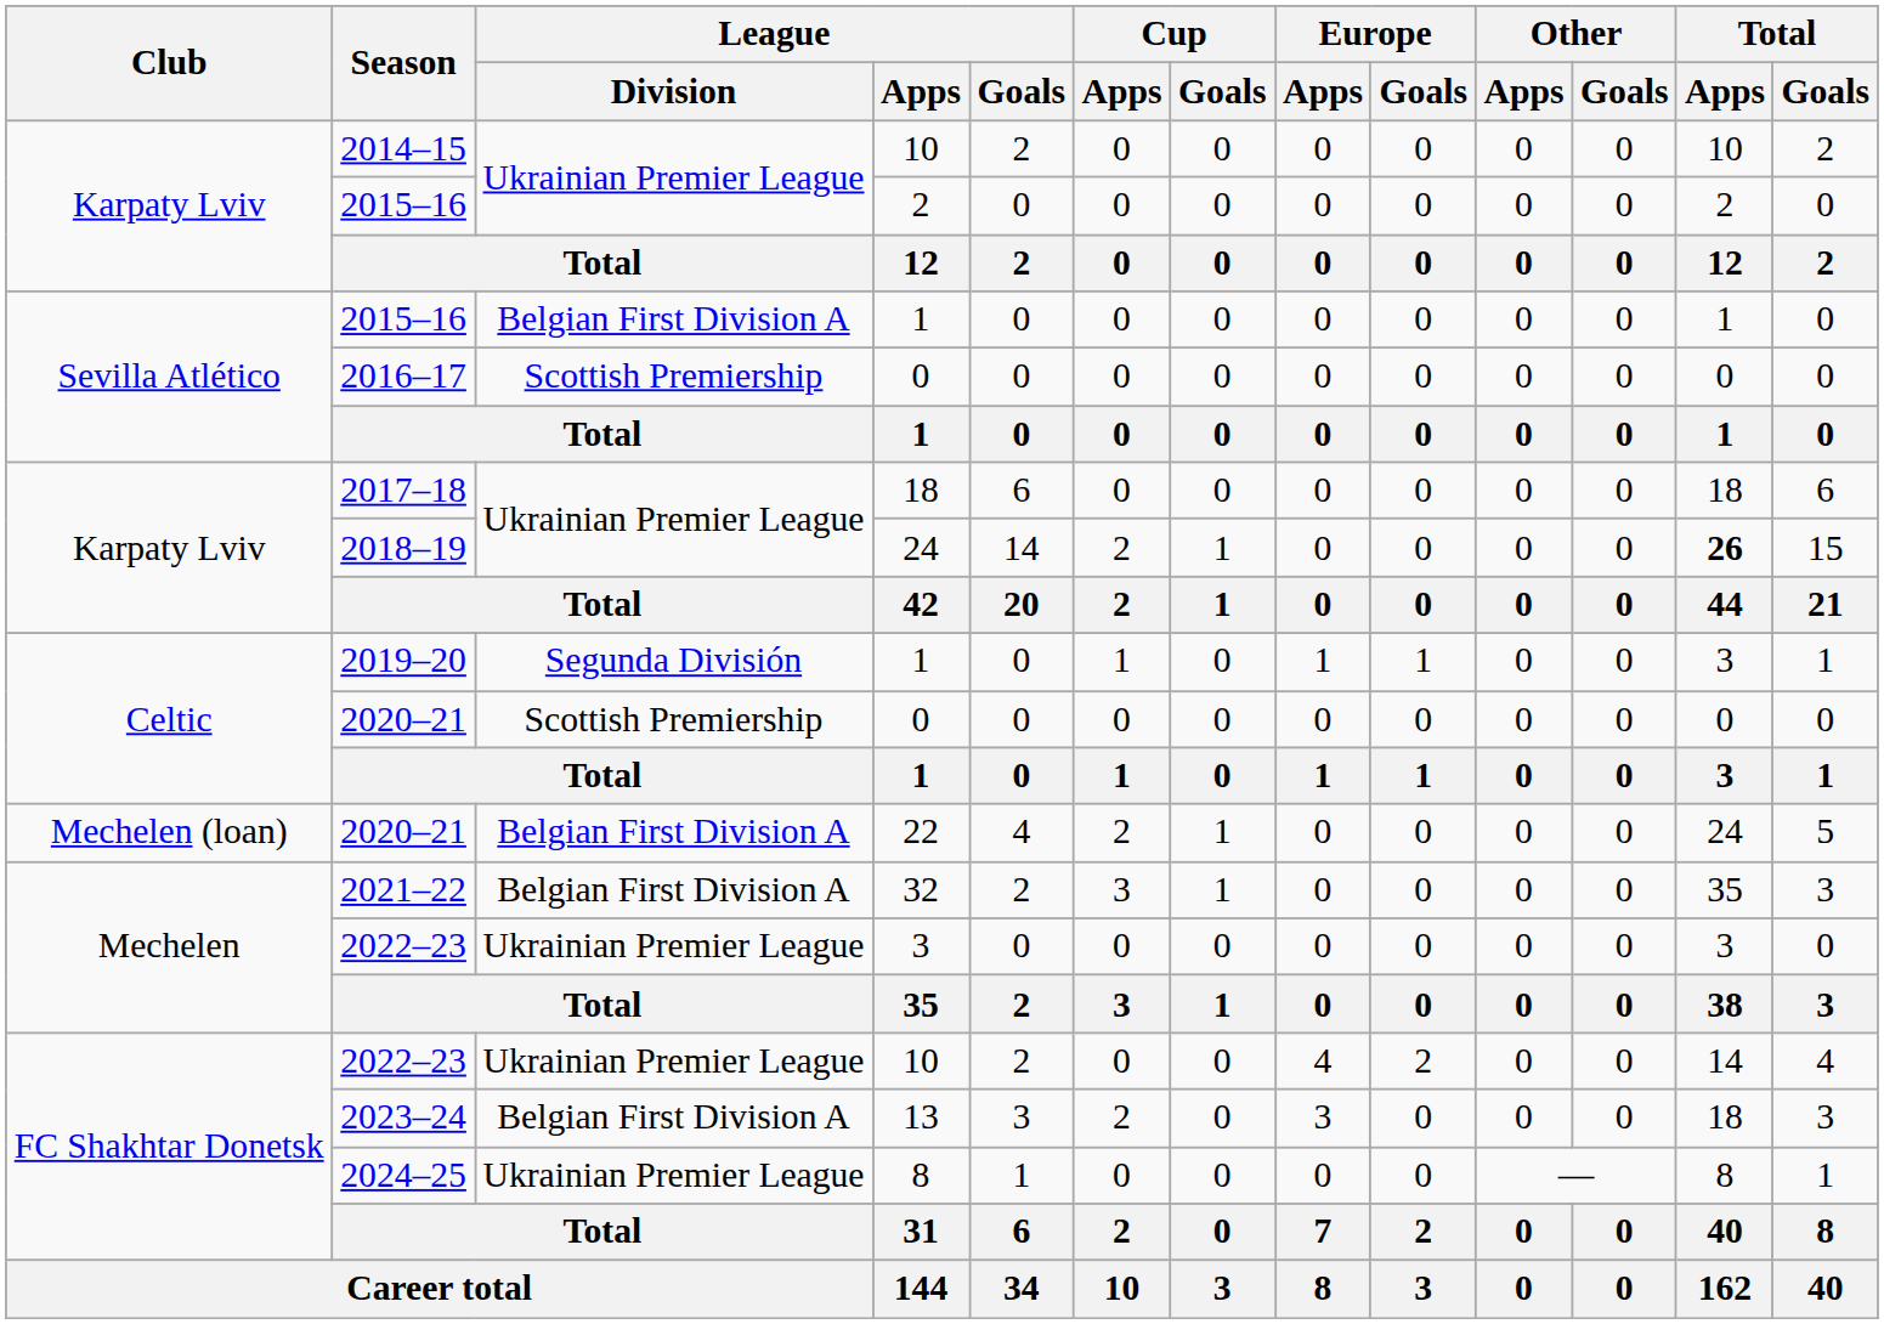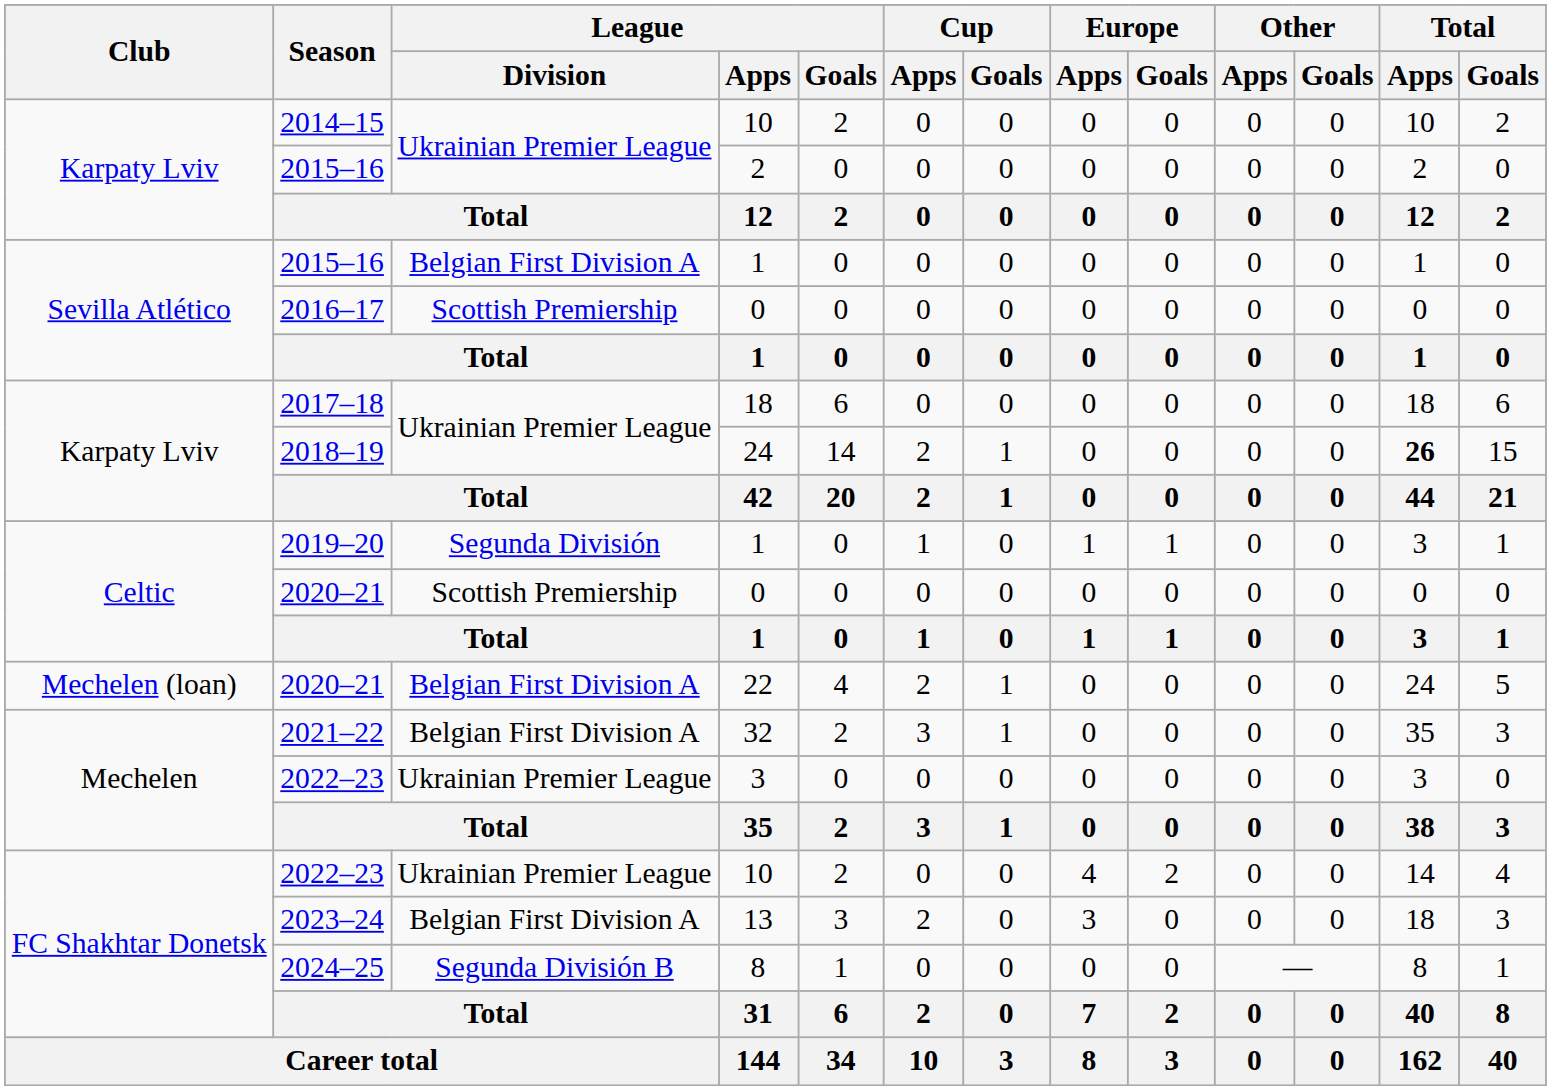 <table class="wikitable" style="text-align:center">
 <tr>
 <th rowspan="2">Club</th>
 <th rowspan="2">Season</th>
 <th colspan="3">League</th>
 <th colspan="2">Cup</th>
 <th colspan="2">Europe</th>
 <th colspan="2">Other</th>
 <th colspan="2">Total</th>
 </tr>
 <tr>
 <th>Division</th>
 <th>Apps</th>
 <th>Goals</th>
 <th>Apps</th>
 <th>Goals</th>
 <th>Apps</th>
 <th>Goals</th>
 <th>Apps</th>
 <th>Goals</th>
 <th>Apps</th>
 <th>Goals</th>
 </tr>
 <tr>
 <td rowspan="3"><a href='#'>Karpaty Lviv</a></td>
 <td><a href='#'>2014–15</a></td>
 <td rowspan="2"><a href='#'>Ukrainian Premier League</a></td>
 <td>10</td>
 <td>2</td>
 <td>0</td>
 <td>0</td>
 <td>0</td>
 <td>0</td>
 <td>0</td>
 <td>0</td>
 <td>10</td>
 <td>2</td>
 </tr>
 <tr>
 <td><a href='#'>2015–16</a></td>
 <td>2</td>
 <td>0</td>
 <td>0</td>
 <td>0</td>
 <td>0</td>
 <td>0</td>
 <td>0</td>
 <td>0</td>
 <td>2</td>
 <td>0</td>
 </tr>
 <tr>
 <th colspan="2">Total</th>
 <th>12</th>
 <th>2</th>
 <th>0</th>
 <th>0</th>
 <th>0</th>
 <th>0</th>
 <th>0</th>
 <th>0</th>
 <th>12</th>
 <th>2</th>
 </tr>
 <tr>
 <td rowspan="3"><a href='#'>Sevilla Atlético</a></td>
 <td><a href='#'>2015–16</a></td>
 <td><a href='#'>Belgian First Division A</a></td>
 <td>1</td>
 <td>0</td>
 <td>0</td>
 <td>0</td>
 <td>0</td>
 <td>0</td>
 <td>0</td>
 <td>0</td>
 <td>1</td>
 <td>0</td>
 </tr>
 <tr>
 <td><a href='#'>2016–17</a></td>
 <td><a href='#'>Scottish Premiership</a></td>
 <td>0</td>
 <td>0</td>
 <td>0</td>
 <td>0</td>
 <td>0</td>
 <td>0</td>
 <td>0</td>
 <td>0</td>
 <td>0</td>
 <td>0</td>
 </tr>
 <tr>
 <th colspan="2">Total</th>
 <th>1</th>
 <th>0</th>
 <th>0</th>
 <th>0</th>
 <th>0</th>
 <th>0</th>
 <th>0</th>
 <th>0</th>
 <th>1</th>
 <th>0</th>
 </tr>
 <tr>
 <td rowspan="3">Karpaty Lviv</td>
 <td><a href='#'>2017–18</a></td>
 <td rowspan="2">Ukrainian Premier League</td>
 <td>18</td>
 <td>6</td>
 <td>0</td>
 <td>0</td>
 <td>0</td>
 <td>0</td>
 <td>0</td>
 <td>0</td>
 <td>18</td>
 <td>6</td>
 </tr>
 <tr>
 <td><a href='#'>2018–19</a></td>
 <td>24</td>
 <td>14</td>
 <td>2</td>
 <td>1</td>
 <td>0</td>
 <td>0</td>
 <td>0</td>
 <td>0</td>
 <td><strong>26</strong></td>
 <td>15</td>
 </tr>
 <tr>
 <th colspan="2">Total</th>
 <th>42</th>
 <th>20</th>
 <th>2</th>
 <th>1</th>
 <th>0</th>
 <th>0</th>
 <th>0</th>
 <th>0</th>
 <th>44</th>
 <th>21</th>
 </tr>
 <tr>
 <td rowspan="3"><a href='#'>Celtic</a></td>
 <td><a href='#'>2019–20</a></td>
 <td><a href='#'>Segunda División</a></td>
 <td>1</td>
 <td>0</td>
 <td>1</td>
 <td>0</td>
 <td>1</td>
 <td>1</td>
 <td>0</td>
 <td>0</td>
 <td>3</td>
 <td>1</td>
 </tr>
 <tr>
 <td><a href='#'>2020–21</a></td>
 <td>Scottish Premiership</td>
 <td>0</td>
 <td>0</td>
 <td>0</td>
 <td>0</td>
 <td>0</td>
 <td>0</td>
 <td>0</td>
 <td>0</td>
 <td>0</td>
 <td>0</td>
 </tr>
 <tr>
 <th colspan="2">Total</th>
 <th>1</th>
 <th>0</th>
 <th>1</th>
 <th>0</th>
 <th>1</th>
 <th>1</th>
 <th>0</th>
 <th>0</th>
 <th>3</th>
 <th>1</th>
 </tr>
 <tr>
 <td><a href='#'>Mechelen</a> (loan)</td>
 <td><a href='#'>2020–21</a></td>
 <td><a href='#'>Belgian First Division A</a></td>
 <td>22</td>
 <td>4</td>
 <td>2</td>
 <td>1</td>
 <td>0</td>
 <td>0</td>
 <td>0</td>
 <td>0</td>
 <td>24</td>
 <td>5</td>
 </tr>
 <tr>
 <td rowspan="3">Mechelen</td>
 <td><a href='#'>2021–22</a></td>
 <td>Belgian First Division A</td>
 <td>32</td>
 <td>2</td>
 <td>3</td>
 <td>1</td>
 <td>0</td>
 <td>0</td>
 <td>0</td>
 <td>0</td>
 <td>35</td>
 <td>3</td>
 </tr>
 <tr>
 <td><a href='#'>2022–23</a></td>
 <td>Ukrainian Premier League</td>
 <td>3</td>
 <td>0</td>
 <td>0</td>
 <td>0</td>
 <td>0</td>
 <td>0</td>
 <td>0</td>
 <td>0</td>
 <td>3</td>
 <td>0</td>
 </tr>
 <tr>
 <th colspan="2">Total</th>
 <th>35</th>
 <th>2</th>
 <th>3</th>
 <th>1</th>
 <th>0</th>
 <th>0</th>
 <th>0</th>
 <th>0</th>
 <th>38</th>
 <th>3</th>
 </tr>
 <tr>
 <td rowspan="4"><a href='#'>FC Shakhtar Donetsk</a></td>
 <td><a href='#'>2022–23</a></td>
 <td>Ukrainian Premier League</td>
 <td>10</td>
 <td>2</td>
 <td>0</td>
 <td>0</td>
 <td>4</td>
 <td>2</td>
 <td>0</td>
 <td>0</td>
 <td>14</td>
 <td>4</td>
 </tr>
 <tr>
 <td><a href='#'>2023–24</a></td>
 <td>Belgian First Division A</td>
 <td>13</td>
 <td>3</td>
 <td>2</td>
 <td>0</td>
 <td>3</td>
 <td>0</td>
 <td>0</td>
 <td>0</td>
 <td>18</td>
 <td>3</td>
 </tr>
 <tr>
 <td><a href='#'>2024–25</a></td>
-<td>Ukrainian Premier League</td>
+<td><a href='#'>Segunda División B</a></td>
 <td>8</td>
 <td>1</td>
 <td>0</td>
 <td>0</td>
 <td>0</td>
 <td>0</td>
 <td colspan="2">—</td>
 <td>8</td>
 <td>1</td>
 </tr>
 <tr>
 <th colspan="2">Total</th>
 <th>31</th>
 <th>6</th>
 <th>2</th>
 <th>0</th>
 <th>7</th>
 <th>2</th>
 <th>0</th>
 <th>0</th>
 <th>40</th>
 <th>8</th>
 </tr>
 <tr>
 <th colspan="3">Career total</th>
 <th>144</th>
 <th>34</th>
 <th>10</th>
 <th>3</th>
 <th>8</th>
 <th>3</th>
 <th>0</th>
 <th>0</th>
 <th>162</th>
 <th>40</th>
 </tr>
 </table>
